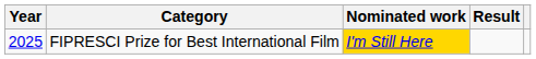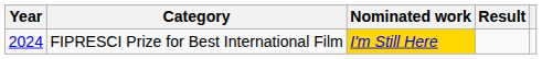 <table class="wikitable sortable">
 <tr>
 <th>Year</th>
 <th>Category</th>
 <th>Nominated work</th>
 <th>Result</th>
 <th class="unsortable"></th>
 </tr>
 <tr>
-<td><a href='#'>2025</a></td>
+<td><a href='#'>2024</a></td>
 <td>FIPRESCI Prize for Best International Film</td>
 <td style="background: gold;"><em><a href='#'>I'm Still Here</a></em></td>
 <td></td>
 <td></td>
 </tr>
 </table>
